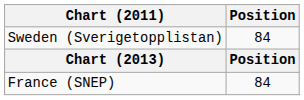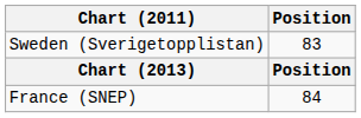 <table class="wikitable">
 <tr>
 <th>Chart (2011)</th>
 <th>Position</th>
 </tr>
 <tr>
 <td>Sweden (Sverigetopplistan)</td>
-<td align="center">84</td>
+<td align="center">83</td>
 </tr>
 <tr>
 <th>Chart (2013)</th>
 <th>Position</th>
 </tr>
 <tr>
 <td>France (SNEP)</td>
 <td align="center">84</td>
 </tr>
 </table>
